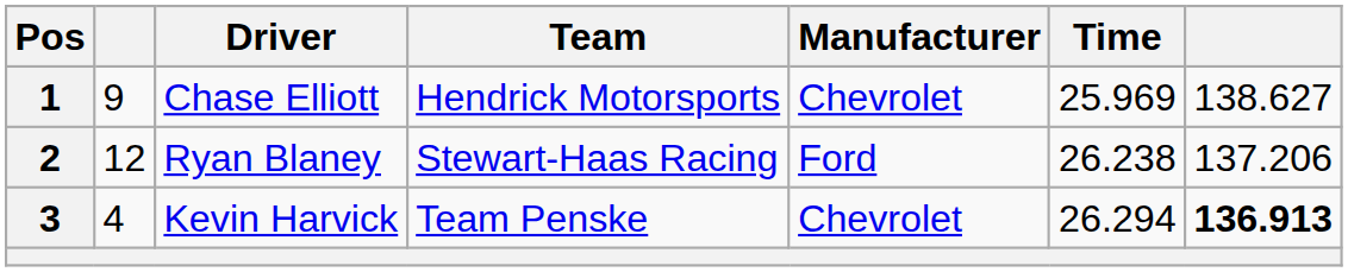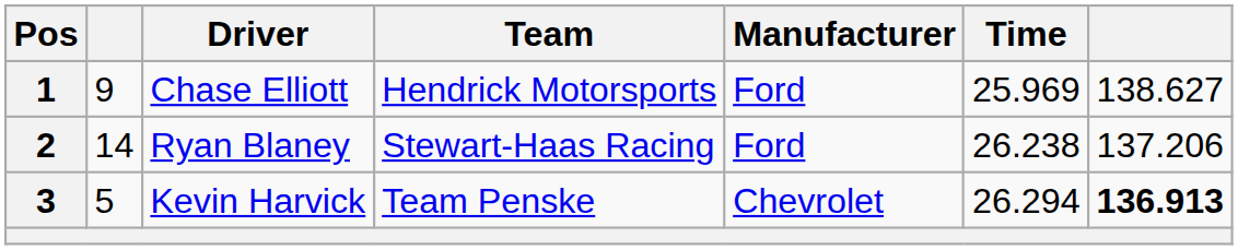 <table class="wikitable" style="font-size:95%">
 <tr>
 <th>Pos</th>
 <th></th>
 <th>Driver</th>
 <th>Team</th>
 <th>Manufacturer</th>
 <th>Time</th>
 <th></th>
 </tr>
 <tr>
 <th>1</th>
 <td>9</td>
 <td><a href='#'>Chase Elliott</a></td>
 <td><a href='#'>Hendrick Motorsports</a></td>
-<td><a href='#'>Chevrolet</a></td>
+<td><a href='#'>Ford</a></td>
 <td>25.969</td>
 <td>138.627</td>
 </tr>
 <tr>
 <th>2</th>
-<td>12</td>
+<td>14</td>
 <td><a href='#'>Ryan Blaney</a></td>
 <td><a href='#'>Stewart-Haas Racing</a></td>
 <td><a href='#'>Ford</a></td>
 <td>26.238</td>
 <td>137.206</td>
 </tr>
 <tr>
 <th>3</th>
-<td>4</td>
+<td>5</td>
 <td><a href='#'>Kevin Harvick</a></td>
 <td><a href='#'>Team Penske</a></td>
 <td><a href='#'>Chevrolet</a></td>
 <td>26.294</td>
 <td><strong>136.913</strong></td>
 </tr>
 <tr>
 <th colspan="7"></th>
 </tr>
 </table>
